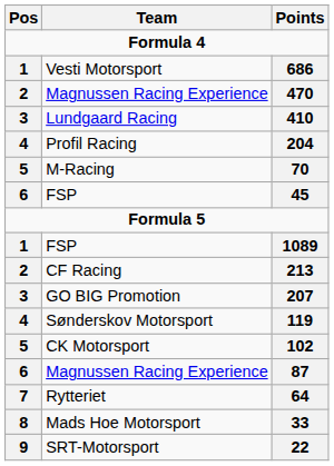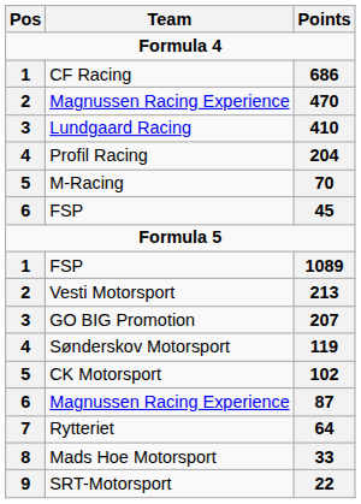 <table class="wikitable" style="font-size: 85%">
 <tr>
 <th>Pos</th>
 <th>Team</th>
 <th>Points</th>
 </tr>
 <tr>
 <td align=center colspan=3><strong>Formula 4</strong></td>
 </tr>
 <tr>
 <th>1</th>
-<td style="text-align:left">Vesti Motorsport</td>
+<td style="text-align:left">CF Racing</td>
 <th>686</th>
 </tr>
 <tr>
 <th>2</th>
 <td style="text-align:left"><a href='#'>Magnussen Racing Experience</a></td>
 <th>470</th>
 </tr>
 <tr>
 <th>3</th>
 <td style="text-align:left"><a href='#'>Lundgaard Racing</a></td>
 <th>410</th>
 </tr>
 <tr>
 <th>4</th>
 <td style="text-align:left">Profil Racing</td>
 <th>204</th>
 </tr>
 <tr>
 <th>5</th>
 <td style="text-align:left">M-Racing</td>
 <th>70</th>
 </tr>
 <tr>
 <th>6</th>
 <td style="text-align:left">FSP</td>
 <th>45</th>
 </tr>
 <tr>
 <td align=center colspan=3><strong>Formula 5</strong></td>
 </tr>
 <tr>
 <th>1</th>
 <td style="text-align:left">FSP</td>
 <th>1089</th>
 </tr>
 <tr>
 <th>2</th>
-<td style="text-align:left">CF Racing</td>
+<td style="text-align:left">Vesti Motorsport</td>
 <th>213</th>
 </tr>
 <tr>
 <th>3</th>
 <td style="text-align:left">GO BIG Promotion</td>
 <th>207</th>
 </tr>
 <tr>
 <th>4</th>
 <td style="text-align:left">Sønderskov Motorsport</td>
 <th>119</th>
 </tr>
 <tr>
 <th>5</th>
 <td style="text-align:left">CK Motorsport</td>
 <th>102</th>
 </tr>
 <tr>
 <th>6</th>
 <td style="text-align:left"><a href='#'>Magnussen Racing Experience</a></td>
 <th>87</th>
 </tr>
 <tr>
 <th>7</th>
 <td style="text-align:left">Rytteriet</td>
 <th>64</th>
 </tr>
 <tr>
 <th>8</th>
 <td style="text-align:left">Mads Hoe Motorsport</td>
 <th>33</th>
 </tr>
 <tr>
 <th>9</th>
 <td style="text-align:left">SRT-Motorsport</td>
 <th>22</th>
 </tr>
 </table>
